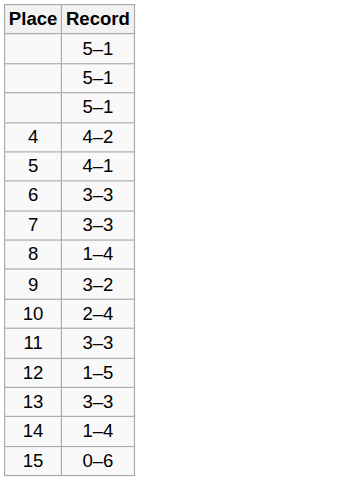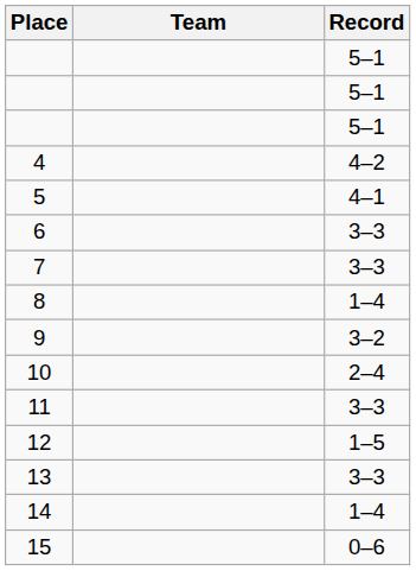 <table class="wikitable" style="text-align:center">
 <tr>
 <th width="30">Place</th>
+<th width="175">Team</th>
 <th width="50">Record</th>
 </tr>
 <tr>
 <td></td>
+<td align=left></td>
 <td>5–1</td>
 </tr>
 <tr>
 <td></td>
+<td align=left></td>
 <td>5–1</td>
 </tr>
 <tr>
 <td></td>
+<td align=left></td>
 <td>5–1</td>
 </tr>
 <tr>
 <td>4</td>
+<td align=left></td>
 <td>4–2</td>
 </tr>
 <tr>
 <td>5</td>
+<td align=left></td>
 <td>4–1</td>
 </tr>
 <tr>
 <td>6</td>
+<td align=left></td>
 <td>3–3</td>
 </tr>
 <tr>
 <td>7</td>
+<td align=left></td>
 <td>3–3</td>
 </tr>
 <tr>
 <td>8</td>
+<td align=left></td>
 <td>1–4</td>
 </tr>
 <tr>
 <td>9</td>
+<td align=left></td>
 <td>3–2</td>
 </tr>
 <tr>
 <td>10</td>
+<td align=left></td>
 <td>2–4</td>
 </tr>
 <tr>
 <td>11</td>
+<td align=left></td>
 <td>3–3</td>
 </tr>
 <tr>
 <td>12</td>
+<td align=left></td>
 <td>1–5</td>
 </tr>
 <tr>
 <td>13</td>
+<td align=left></td>
 <td>3–3</td>
 </tr>
 <tr>
 <td>14</td>
+<td align=left></td>
 <td>1–4</td>
 </tr>
 <tr>
 <td>15</td>
+<td align=left></td>
 <td>0–6</td>
 </tr>
 </table>
